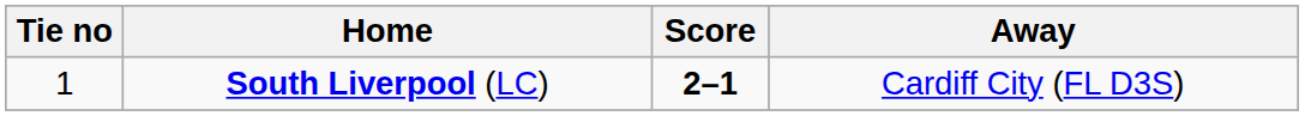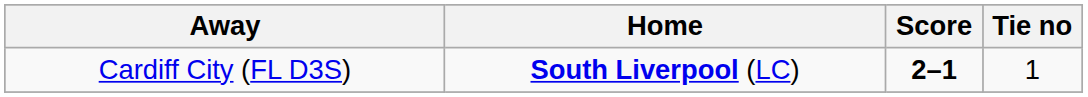 <table class="wikitable" style="text-align:center">
 <tr>
-<th width=50>Tie no</th>
+<th width=250>Away</th>
 <th width=250>Home</th>
 <th width=50>Score</th>
-<th width=250>Away</th>
+<th width=50>Tie no</th>
 </tr>
 <tr>
-<td>1</td>
+<td><a href='#'>Cardiff City</a> (<a href='#'>FL D3S</a>)</td>
 <td><strong><a href='#'>South Liverpool</a></strong> (<a href='#'>LC</a>)</td>
 <td><strong>2–1</strong></td>
-<td><a href='#'>Cardiff City</a> (<a href='#'>FL D3S</a>)</td>
+<td>1</td>
 </tr>
 </table>
